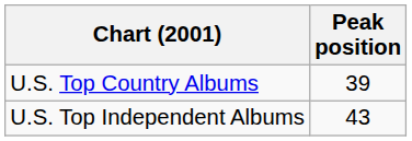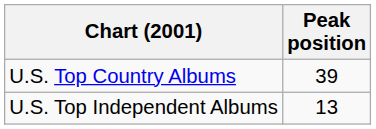 <table class="wikitable">
 <tr>
 <th>Chart (2001)</th>
 <th>Peak<br>position</th>
 </tr>
 <tr>
 <td>U.S. <a href='#'>Top Country Albums</a></td>
 <td align="center">39</td>
 </tr>
 <tr>
 <td>U.S. Top Independent Albums</td>
-<td align="center">43</td>
+<td align="center">13</td>
 </tr>
 </table>
